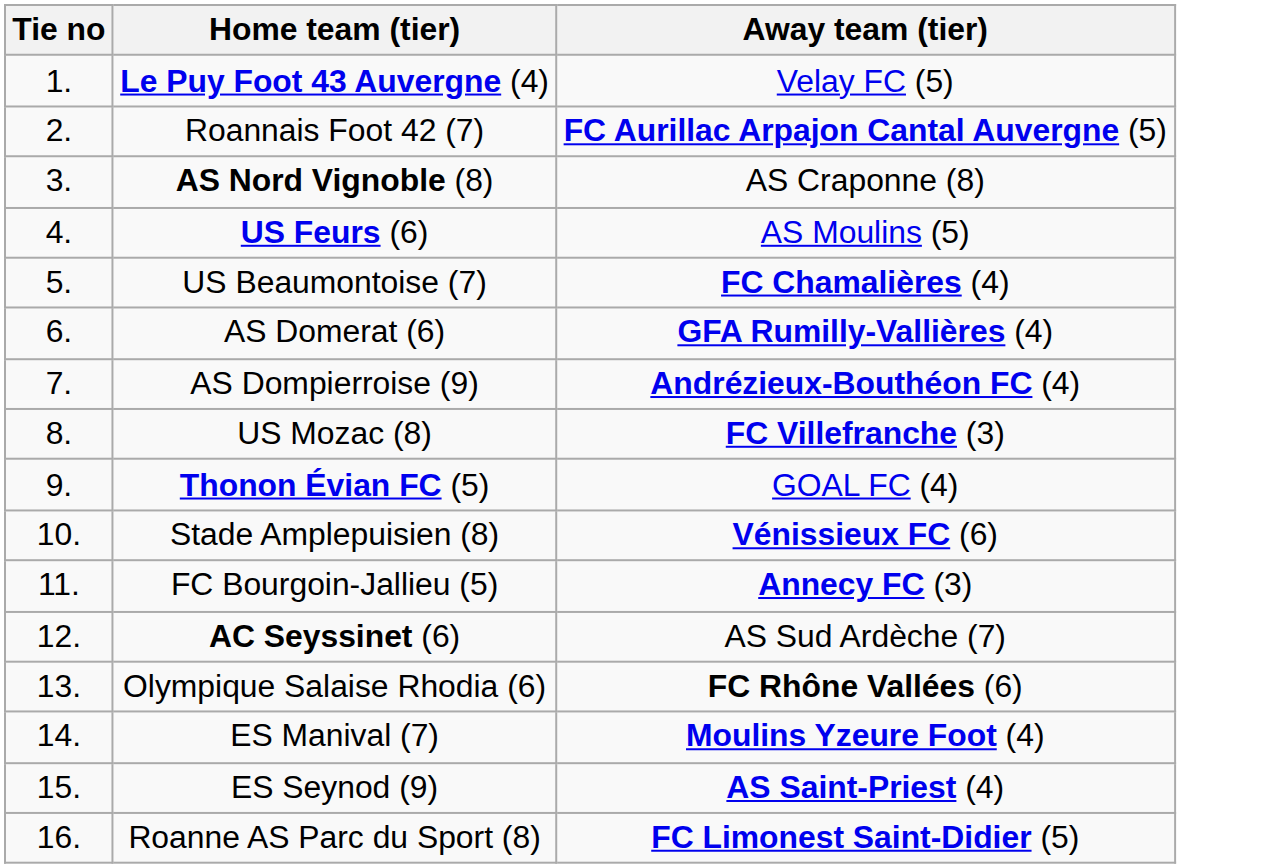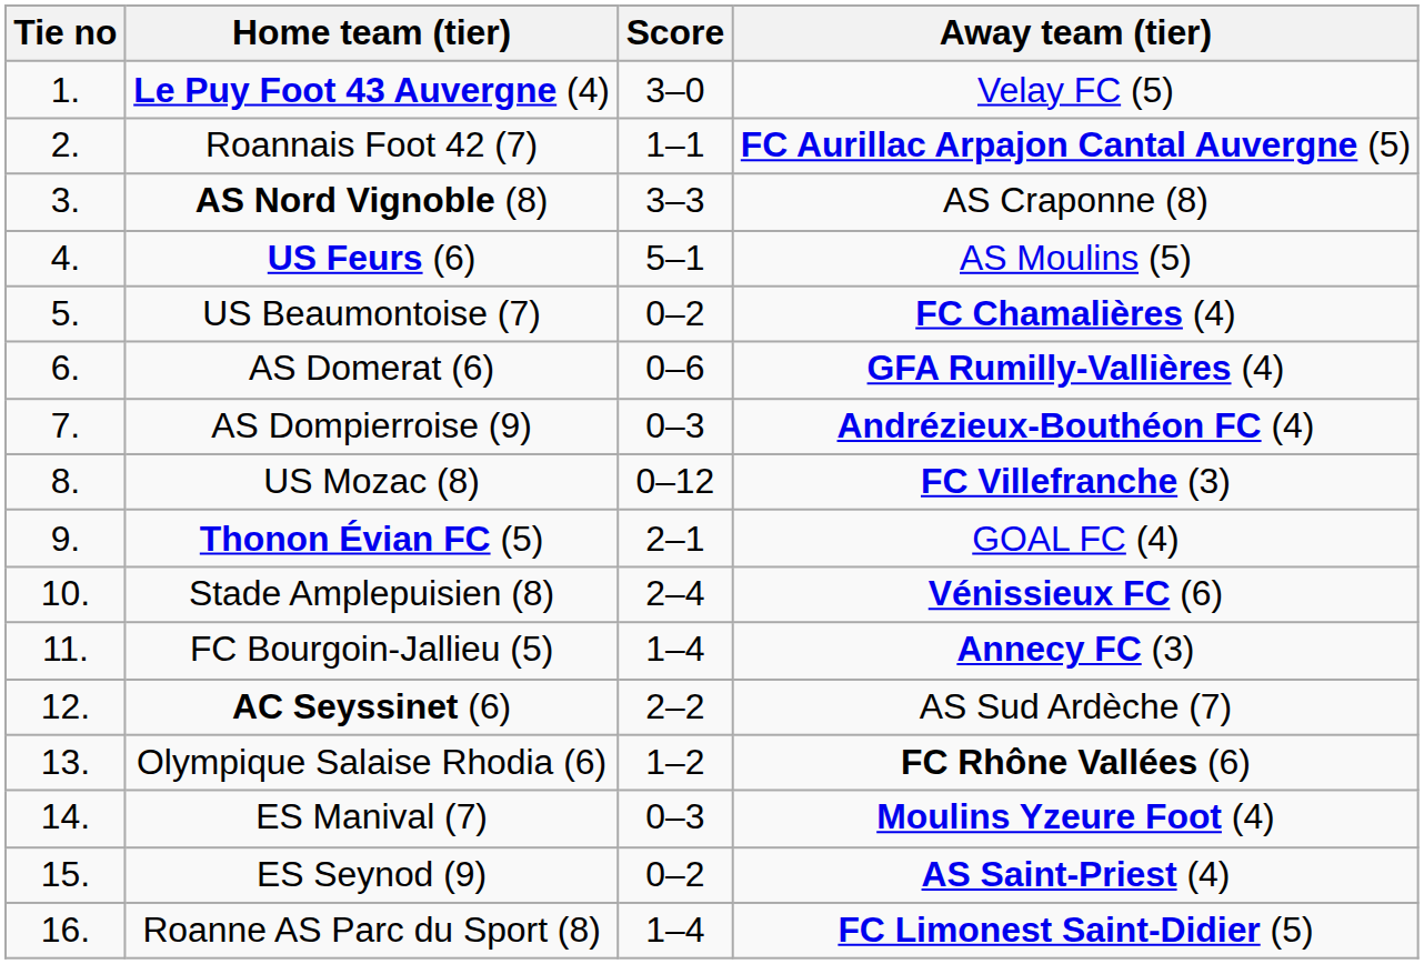 <table class="wikitable" style="text-align: center">
 <tr>
 <th>Tie no</th>
 <th>Home team (tier)</th>
+<th>Score</th>
 <th>Away team (tier)</th>
 </tr>
 <tr>
 <td>1.</td>
 <td><strong><a href='#'>Le Puy Foot 43 Auvergne</a></strong> (4)</td>
+<td>3–0</td>
 <td><a href='#'>Velay FC</a> (5)</td>
 </tr>
 <tr>
 <td>2.</td>
 <td>Roannais Foot 42 (7)</td>
+<td>1–1 </td>
 <td><strong><a href='#'>FC Aurillac Arpajon Cantal Auvergne</a></strong> (5)</td>
 </tr>
 <tr>
 <td>3.</td>
 <td><strong>AS Nord Vignoble</strong> (8)</td>
+<td>3–3 </td>
 <td>AS Craponne (8)</td>
 </tr>
 <tr>
 <td>4.</td>
 <td><strong><a href='#'>US Feurs</a></strong> (6)</td>
+<td>5–1</td>
 <td><a href='#'>AS Moulins</a> (5)</td>
 </tr>
 <tr>
 <td>5.</td>
 <td>US Beaumontoise (7)</td>
+<td>0–2</td>
 <td><strong><a href='#'>FC Chamalières</a></strong> (4)</td>
 </tr>
 <tr>
 <td>6.</td>
 <td>AS Domerat (6)</td>
+<td>0–6</td>
 <td><strong><a href='#'>GFA Rumilly-Vallières</a></strong> (4)</td>
 </tr>
 <tr>
 <td>7.</td>
 <td>AS Dompierroise (9)</td>
+<td>0–3</td>
 <td><strong><a href='#'>Andrézieux-Bouthéon FC</a></strong> (4)</td>
 </tr>
 <tr>
 <td>8.</td>
 <td>US Mozac (8)</td>
+<td>0–12</td>
 <td><strong><a href='#'>FC Villefranche</a></strong> (3)</td>
 </tr>
 <tr>
 <td>9.</td>
 <td><strong><a href='#'>Thonon Évian FC</a></strong> (5)</td>
+<td>2–1</td>
 <td><a href='#'>GOAL FC</a> (4)</td>
 </tr>
 <tr>
 <td>10.</td>
 <td>Stade Amplepuisien (8)</td>
+<td>2–4</td>
 <td><strong><a href='#'>Vénissieux FC</a></strong> (6)</td>
 </tr>
 <tr>
 <td>11.</td>
 <td>FC Bourgoin-Jallieu (5)</td>
+<td>1–4</td>
 <td><strong><a href='#'>Annecy FC</a></strong> (3)</td>
 </tr>
 <tr>
 <td>12.</td>
 <td><strong>AC Seyssinet</strong> (6)</td>
+<td>2–2 </td>
 <td>AS Sud Ardèche (7)</td>
 </tr>
 <tr>
 <td>13.</td>
 <td>Olympique Salaise Rhodia (6)</td>
+<td>1–2</td>
 <td><strong>FC Rhône Vallées</strong> (6)</td>
 </tr>
 <tr>
 <td>14.</td>
 <td>ES Manival (7)</td>
+<td>0–3</td>
 <td><strong><a href='#'>Moulins Yzeure Foot</a></strong> (4)</td>
 </tr>
 <tr>
 <td>15.</td>
 <td>ES Seynod (9)</td>
+<td>0–2</td>
 <td><strong><a href='#'>AS Saint-Priest</a></strong> (4)</td>
 </tr>
 <tr>
 <td>16.</td>
 <td>Roanne AS Parc du Sport (8)</td>
+<td>1–4</td>
 <td><strong><a href='#'>FC Limonest Saint-Didier</a></strong> (5)</td>
 </tr>
 </table>
